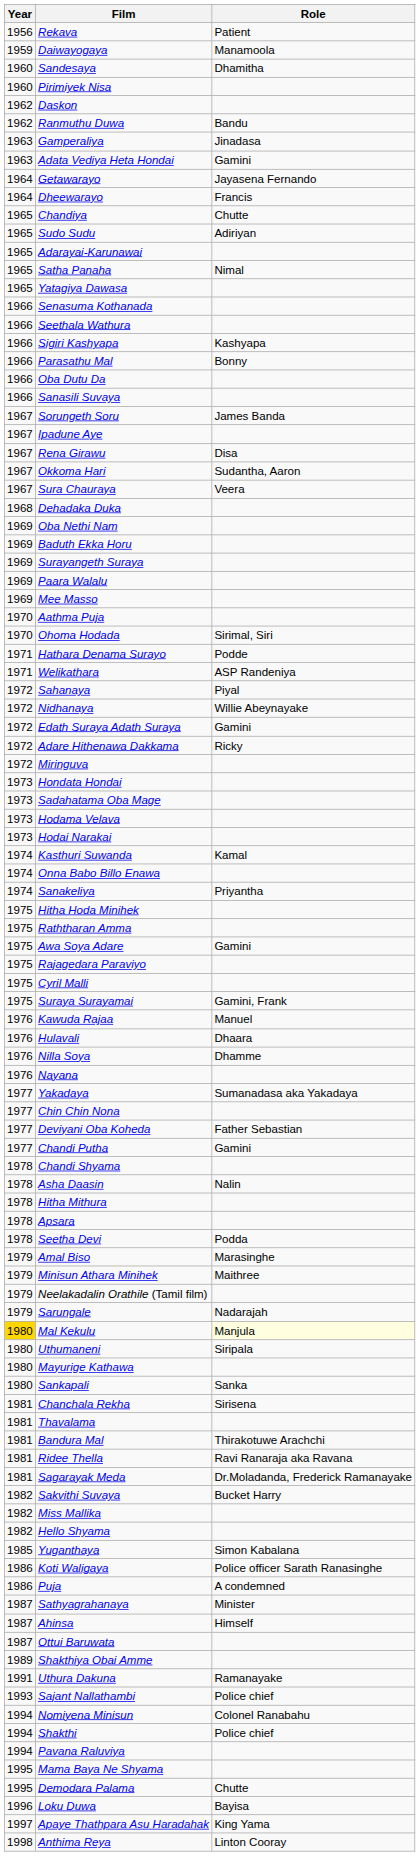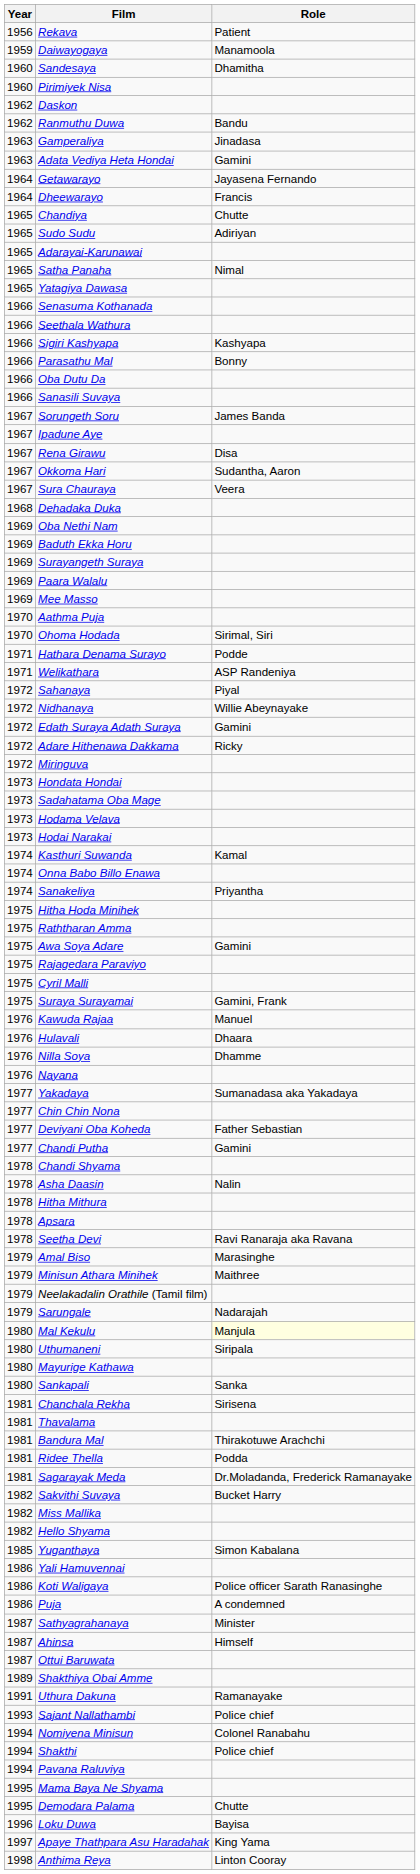 <table class="wikitable" style="font-size: 95%;">
 <tr>
 <th>Year</th>
 <th>Film</th>
 <th>Role</th>
 </tr>
 <tr>
 <td>1956</td>
 <td><em><a href='#'>Rekava</a></em></td>
 <td>Patient</td>
 </tr>
 <tr>
 <td>1959</td>
 <td><em><a href='#'>Daiwayogaya</a></em></td>
 <td>Manamoola</td>
 </tr>
 <tr>
 <td>1960</td>
 <td><em><a href='#'>Sandesaya</a></em></td>
 <td>Dhamitha</td>
 </tr>
 <tr>
 <td>1960</td>
 <td><em><a href='#'>Pirimiyek Nisa</a></em></td>
 <td></td>
 </tr>
 <tr>
 <td>1962</td>
 <td><em><a href='#'>Daskon</a></em></td>
 <td></td>
 </tr>
 <tr>
 <td>1962</td>
 <td><em><a href='#'>Ranmuthu Duwa</a></em></td>
 <td>Bandu</td>
 </tr>
 <tr>
 <td>1963</td>
 <td><em><a href='#'>Gamperaliya</a></em></td>
 <td>Jinadasa</td>
 </tr>
 <tr>
 <td>1963</td>
 <td><em><a href='#'>Adata Vediya Heta Hondai</a></em></td>
 <td>Gamini</td>
 </tr>
 <tr>
 <td>1964</td>
 <td><em><a href='#'>Getawarayo</a></em></td>
 <td>Jayasena Fernando</td>
 </tr>
 <tr>
 <td>1964</td>
 <td><em><a href='#'>Dheewarayo</a></em></td>
 <td>Francis</td>
 </tr>
 <tr>
 <td>1965</td>
 <td><em><a href='#'>Chandiya</a></em></td>
 <td>Chutte</td>
 </tr>
 <tr>
 <td>1965</td>
 <td><em><a href='#'>Sudo Sudu</a></em></td>
 <td>Adiriyan</td>
 </tr>
 <tr>
 <td>1965</td>
 <td><em><a href='#'>Adarayai-Karunawai</a></em></td>
 <td></td>
 </tr>
 <tr>
 <td>1965</td>
 <td><em><a href='#'>Satha Panaha</a></em></td>
 <td>Nimal</td>
 </tr>
 <tr>
 <td>1965</td>
 <td><em><a href='#'>Yatagiya Dawasa</a></em></td>
 <td></td>
 </tr>
 <tr>
 <td>1966</td>
 <td><em><a href='#'>Senasuma Kothanada</a></em></td>
 <td></td>
 </tr>
 <tr>
 <td>1966</td>
 <td><em><a href='#'>Seethala Wathura</a></em></td>
 <td></td>
 </tr>
 <tr>
 <td>1966</td>
 <td><em><a href='#'>Sigiri Kashyapa</a></em></td>
 <td>Kashyapa</td>
 </tr>
 <tr>
 <td>1966</td>
 <td><em><a href='#'>Parasathu Mal</a></em></td>
 <td>Bonny</td>
 </tr>
 <tr>
 <td>1966</td>
 <td><em><a href='#'>Oba Dutu Da</a></em></td>
 <td></td>
 </tr>
 <tr>
 <td>1966</td>
 <td><em><a href='#'>Sanasili Suvaya</a></em></td>
 <td></td>
 </tr>
 <tr>
 <td>1967</td>
 <td><em><a href='#'>Sorungeth Soru</a></em></td>
 <td>James Banda</td>
 </tr>
 <tr>
 <td>1967</td>
 <td><em><a href='#'>Ipadune Aye</a></em></td>
 <td></td>
 </tr>
 <tr>
 <td>1967</td>
 <td><em><a href='#'>Rena Girawu</a></em></td>
 <td>Disa</td>
 </tr>
 <tr>
 <td>1967</td>
 <td><em><a href='#'>Okkoma Hari</a></em></td>
 <td>Sudantha, Aaron</td>
 </tr>
 <tr>
 <td>1967</td>
 <td><em><a href='#'>Sura Chauraya</a></em></td>
 <td>Veera</td>
 </tr>
 <tr>
 <td>1968</td>
 <td><em><a href='#'>Dehadaka Duka</a></em></td>
 <td></td>
 </tr>
 <tr>
 <td>1969</td>
 <td><em><a href='#'>Oba Nethi Nam</a></em></td>
 <td></td>
 </tr>
 <tr>
 <td>1969</td>
 <td><em><a href='#'>Baduth Ekka Horu</a></em></td>
 <td></td>
 </tr>
 <tr>
 <td>1969</td>
 <td><em><a href='#'>Surayangeth Suraya</a></em></td>
 <td></td>
 </tr>
 <tr>
 <td>1969</td>
 <td><em><a href='#'>Paara Walalu</a></em></td>
 <td></td>
 </tr>
 <tr>
 <td>1969</td>
 <td><em><a href='#'>Mee Masso</a></em></td>
 <td></td>
 </tr>
 <tr>
 <td>1970</td>
 <td><em><a href='#'>Aathma Puja</a></em></td>
 <td></td>
 </tr>
 <tr>
 <td>1970</td>
 <td><em><a href='#'>Ohoma Hodada</a></em></td>
 <td>Sirimal, Siri</td>
 </tr>
 <tr>
 <td>1971</td>
 <td><em><a href='#'>Hathara Denama Surayo</a></em></td>
 <td>Podde</td>
 </tr>
 <tr>
 <td>1971</td>
 <td><em><a href='#'>Welikathara</a></em></td>
 <td>ASP Randeniya</td>
 </tr>
 <tr>
 <td>1972</td>
 <td><em><a href='#'>Sahanaya</a></em></td>
 <td>Piyal</td>
 </tr>
 <tr>
 <td>1972</td>
 <td><em><a href='#'>Nidhanaya</a></em></td>
 <td>Willie Abeynayake</td>
 </tr>
 <tr>
 <td>1972</td>
 <td><em><a href='#'>Edath Suraya Adath Suraya</a></em></td>
 <td>Gamini</td>
 </tr>
 <tr>
 <td>1972</td>
 <td><em><a href='#'>Adare Hithenawa Dakkama</a></em></td>
 <td>Ricky</td>
 </tr>
 <tr>
 <td>1972</td>
 <td><em><a href='#'>Miringuva</a></em></td>
 <td></td>
 </tr>
 <tr>
 <td>1973</td>
 <td><em><a href='#'>Hondata Hondai</a></em></td>
 <td></td>
 </tr>
 <tr>
 <td>1973</td>
 <td><em><a href='#'>Sadahatama Oba Mage</a></em></td>
 <td></td>
 </tr>
 <tr>
 <td>1973</td>
 <td><em><a href='#'>Hodama Velava</a></em></td>
 <td></td>
 </tr>
 <tr>
 <td>1973</td>
 <td><em><a href='#'>Hodai Narakai</a></em></td>
 <td></td>
 </tr>
 <tr>
 <td>1974</td>
 <td><em><a href='#'>Kasthuri Suwanda</a></em></td>
 <td>Kamal</td>
 </tr>
 <tr>
 <td>1974</td>
 <td><em><a href='#'>Onna Babo Billo Enawa</a></em></td>
 <td></td>
 </tr>
 <tr>
 <td>1974</td>
 <td><em><a href='#'>Sanakeliya</a></em></td>
 <td>Priyantha</td>
 </tr>
 <tr>
 <td>1975</td>
 <td><em><a href='#'>Hitha Hoda Minihek</a></em></td>
 <td></td>
 </tr>
 <tr>
 <td>1975</td>
 <td><em><a href='#'>Raththaran Amma</a></em></td>
 <td></td>
 </tr>
 <tr>
 <td>1975</td>
 <td><em><a href='#'>Awa Soya Adare</a></em></td>
 <td>Gamini</td>
 </tr>
 <tr>
 <td>1975</td>
 <td><em><a href='#'>Rajagedara Paraviyo</a></em></td>
 <td></td>
 </tr>
 <tr>
 <td>1975</td>
 <td><em><a href='#'>Cyril Malli</a></em></td>
 <td></td>
 </tr>
 <tr>
 <td>1975</td>
 <td><em><a href='#'>Suraya Surayamai</a></em></td>
 <td>Gamini, Frank</td>
 </tr>
 <tr>
 <td>1976</td>
 <td><em><a href='#'>Kawuda Rajaa</a></em></td>
 <td>Manuel</td>
 </tr>
 <tr>
 <td>1976</td>
 <td><em><a href='#'>Hulavali</a></em></td>
 <td>Dhaara</td>
 </tr>
 <tr>
 <td>1976</td>
 <td><em><a href='#'>Nilla Soya</a></em></td>
 <td>Dhamme</td>
 </tr>
 <tr>
 <td>1976</td>
 <td><em><a href='#'>Nayana</a></em></td>
 <td></td>
 </tr>
 <tr>
 <td>1977</td>
 <td><em><a href='#'>Yakadaya</a></em></td>
 <td>Sumanadasa aka Yakadaya</td>
 </tr>
 <tr>
 <td>1977</td>
 <td><em><a href='#'>Chin Chin Nona</a></em></td>
 <td></td>
 </tr>
 <tr>
 <td>1977</td>
 <td><em><a href='#'>Deviyani Oba Koheda</a></em></td>
 <td>Father Sebastian</td>
 </tr>
 <tr>
 <td>1977</td>
 <td><em><a href='#'>Chandi Putha</a></em></td>
 <td>Gamini</td>
 </tr>
 <tr>
 <td>1978</td>
 <td><em><a href='#'>Chandi Shyama</a></em></td>
 <td></td>
 </tr>
 <tr>
 <td>1978</td>
 <td><em><a href='#'>Asha Daasin</a></em></td>
 <td>Nalin</td>
 </tr>
 <tr>
 <td>1978</td>
 <td><em><a href='#'>Hitha Mithura</a></em></td>
 <td></td>
 </tr>
 <tr>
 <td>1978</td>
 <td><em><a href='#'>Apsara</a></em></td>
 <td></td>
 </tr>
 <tr>
 <td>1978</td>
 <td><em><a href='#'>Seetha Devi</a></em></td>
-<td>Podda</td>
+<td>Ravi Ranaraja aka Ravana</td>
 </tr>
 <tr>
 <td>1979</td>
 <td><em><a href='#'>Amal Biso</a></em></td>
 <td>Marasinghe</td>
 </tr>
 <tr>
 <td>1979</td>
 <td><em><a href='#'>Minisun Athara Minihek</a></em></td>
 <td>Maithree</td>
 </tr>
 <tr>
 <td>1979</td>
 <td><em>Neelakadalin Orathile</em> (Tamil film)</td>
 <td></td>
 </tr>
 <tr>
 <td>1979</td>
 <td><em><a href='#'>Sarungale</a></em></td>
 <td>Nadarajah</td>
 </tr>
 <tr>
-<td style="background: gold;">1980</td>
+<td>1980</td>
 <td><em><a href='#'>Mal Kekulu</a></em></td>
 <td style="background: lightyellow;">Manjula</td>
 </tr>
 <tr>
 <td>1980</td>
 <td><em><a href='#'>Uthumaneni</a></em></td>
 <td>Siripala</td>
 </tr>
 <tr>
 <td>1980</td>
 <td><em><a href='#'>Mayurige Kathawa</a></em></td>
 <td></td>
 </tr>
 <tr>
 <td>1980</td>
 <td><em><a href='#'>Sankapali</a></em></td>
 <td>Sanka</td>
 </tr>
 <tr>
 <td>1981</td>
 <td><em><a href='#'>Chanchala Rekha</a></em></td>
 <td>Sirisena</td>
 </tr>
 <tr>
 <td>1981</td>
 <td><em><a href='#'>Thavalama</a></em></td>
 <td></td>
 </tr>
 <tr>
 <td>1981</td>
 <td><em><a href='#'>Bandura Mal</a></em></td>
 <td>Thirakotuwe Arachchi</td>
 </tr>
 <tr>
 <td>1981</td>
 <td><em><a href='#'>Ridee Thella</a></em></td>
-<td>Ravi Ranaraja aka Ravana</td>
+<td>Podda</td>
 </tr>
 <tr>
 <td>1981</td>
 <td><em><a href='#'>Sagarayak Meda</a></em></td>
 <td>Dr.Moladanda, Frederick Ramanayake</td>
 </tr>
 <tr>
 <td>1982</td>
 <td><em><a href='#'>Sakvithi Suvaya</a></em></td>
 <td>Bucket Harry</td>
 </tr>
 <tr>
 <td>1982</td>
 <td><em><a href='#'>Miss Mallika</a></em></td>
 <td></td>
 </tr>
 <tr>
 <td>1982</td>
 <td><em><a href='#'>Hello Shyama</a></em></td>
 <td></td>
 </tr>
 <tr>
 <td>1985</td>
 <td><em><a href='#'>Yuganthaya</a></em></td>
 <td>Simon Kabalana</td>
+</tr>
+<tr>
+<td>1986</td>
+<td><em><a href='#'>Yali Hamuvennai</a></em></td>
+<td></td>
 </tr>
 <tr>
 <td>1986</td>
 <td><em><a href='#'>Koti Waligaya</a></em></td>
 <td>Police officer Sarath Ranasinghe</td>
 </tr>
 <tr>
 <td>1986</td>
 <td><em><a href='#'>Puja</a></em></td>
 <td>A condemned</td>
 </tr>
 <tr>
 <td>1987</td>
 <td><em><a href='#'>Sathyagrahanaya</a></em></td>
 <td>Minister</td>
 </tr>
 <tr>
 <td>1987</td>
 <td><em><a href='#'>Ahinsa</a></em></td>
 <td>Himself</td>
 </tr>
 <tr>
 <td>1987</td>
 <td><em><a href='#'>Ottui Baruwata</a></em></td>
 <td></td>
 </tr>
 <tr>
 <td>1989</td>
 <td><em><a href='#'>Shakthiya Obai Amme</a></em></td>
 <td></td>
 </tr>
 <tr>
 <td>1991</td>
 <td><em><a href='#'>Uthura Dakuna</a></em></td>
 <td>Ramanayake</td>
 </tr>
 <tr>
 <td>1993</td>
 <td><em><a href='#'>Sajant Nallathambi</a></em></td>
 <td>Police chief</td>
 </tr>
 <tr>
 <td>1994</td>
 <td><em><a href='#'>Nomiyena Minisun</a></em></td>
 <td>Colonel Ranabahu</td>
 </tr>
 <tr>
 <td>1994</td>
 <td><em><a href='#'>Shakthi</a></em></td>
 <td>Police chief</td>
 </tr>
 <tr>
 <td>1994</td>
 <td><em><a href='#'>Pavana Raluviya</a></em></td>
 <td></td>
 </tr>
 <tr>
 <td>1995</td>
 <td><em><a href='#'>Mama Baya Ne Shyama</a></em></td>
 <td></td>
 </tr>
 <tr>
 <td>1995</td>
 <td><em><a href='#'>Demodara Palama</a></em></td>
 <td>Chutte</td>
 </tr>
 <tr>
 <td>1996</td>
 <td><em><a href='#'>Loku Duwa</a></em></td>
 <td>Bayisa</td>
 </tr>
 <tr>
 <td>1997</td>
 <td><em><a href='#'>Apaye Thathpara Asu Haradahak</a></em></td>
 <td>King Yama</td>
 </tr>
 <tr>
 <td>1998</td>
 <td><em><a href='#'>Anthima Reya</a></em></td>
 <td>Linton Cooray</td>
 </tr>
 </table>
